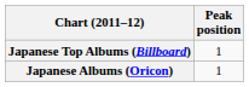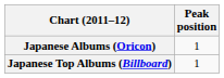 <table class="wikitable plainrowheaders">
 <tr>
 <th>Chart (2011–12)</th>
 <th>Peak<br>position</th>
 </tr>
 <tr>
+<th scope="row">Japanese Albums (<a href='#'>Oricon</a>)</th>
+<td style="text-align:center;">1</td>
+</tr>
+<tr>
 <th scope="row">Japanese Top Albums (<em><a href='#'>Billboard</a></em>)</th>
 <td style="text-align:center;">1</td>
 </tr>
-<tr>
-<th scope="row">Japanese Albums (<a href='#'>Oricon</a>)</th>
-<td style="text-align:center;">1</td>
-</tr>
 </table>
